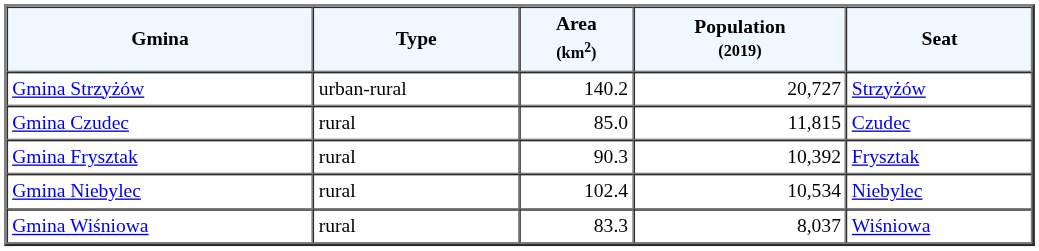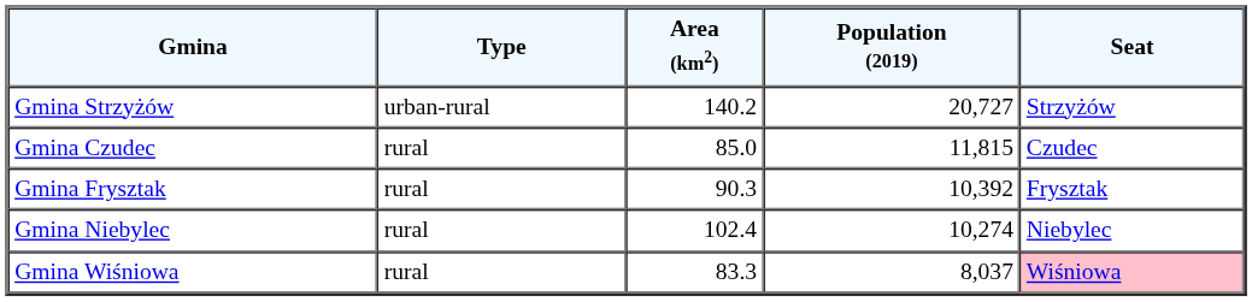 <table width="60%" border="2" cellpadding="3" cellspacing="0" style="font-size:90%;line-height:120%;">
 <tr bgcolor="F0F8FF">
 <td style="text-align:center;"><strong>Gmina</strong></td>
 <td style="text-align:center;"><strong>Type</strong></td>
 <td style="text-align:center;"><strong>Area<br><small>(km<sup>2</sup>)</small></strong></td>
 <td style="text-align:center;"><strong>Population<br><small>(2019)</small></strong></td>
 <td style="text-align:center;"><strong>Seat</strong></td>
 </tr>
 <tr>
 <td><a href='#'>Gmina Strzyżów</a></td>
 <td>urban-rural</td>
 <td style="text-align:right;">140.2</td>
 <td style="text-align:right;">20,727</td>
 <td><a href='#'>Strzyżów</a></td>
 </tr>
 <tr>
 <td><a href='#'>Gmina Czudec</a></td>
 <td>rural</td>
 <td style="text-align:right;">85.0</td>
 <td style="text-align:right;">11,815</td>
 <td><a href='#'>Czudec</a></td>
 </tr>
 <tr>
 <td><a href='#'>Gmina Frysztak</a></td>
 <td>rural</td>
 <td style="text-align:right;">90.3</td>
 <td style="text-align:right;">10,392</td>
 <td><a href='#'>Frysztak</a></td>
 </tr>
 <tr>
 <td><a href='#'>Gmina Niebylec</a></td>
 <td>rural</td>
 <td style="text-align:right;">102.4</td>
-<td style="text-align:right;">10,534</td>
+<td style="text-align:right;">10,274</td>
 <td><a href='#'>Niebylec</a></td>
 </tr>
 <tr>
 <td><a href='#'>Gmina Wiśniowa</a></td>
 <td>rural</td>
 <td style="text-align:right;">83.3</td>
 <td style="text-align:right;">8,037</td>
-<td><a href='#'>Wiśniowa</a></td>
+<td style="background: pink;"><a href='#'>Wiśniowa</a></td>
 </tr>
 <tr>
 </tr>
 </table>
